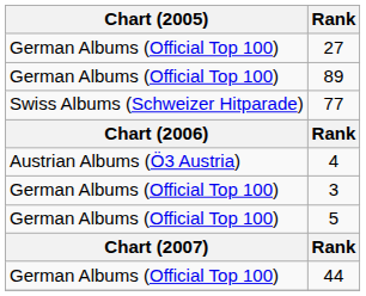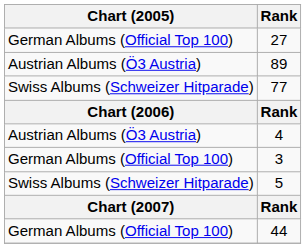 <table class="wikitable sortable">
 <tr>
 <th>Chart (2005)</th>
 <th>Rank</th>
 </tr>
 <tr>
 <td>German Albums (<a href='#'>Official Top 100</a>)</td>
 <td style="text-align:center;">27</td>
 </tr>
 <tr>
-<td>German Albums (<a href='#'>Official Top 100</a>)</td>
+<td>Austrian Albums (<a href='#'>Ö3 Austria</a>)</td>
 <td style="text-align:center;">89</td>
 </tr>
 <tr>
 <td>Swiss Albums (<a href='#'>Schweizer Hitparade</a>)</td>
 <td style="text-align:center;">77</td>
 </tr>
 <tr>
 <th>Chart (2006)</th>
 <th>Rank</th>
 </tr>
 <tr>
 <td>Austrian Albums (<a href='#'>Ö3 Austria</a>)</td>
 <td style="text-align:center;">4</td>
 </tr>
 <tr>
 <td>German Albums (<a href='#'>Official Top 100</a>)</td>
 <td style="text-align:center;">3</td>
 </tr>
 <tr>
-<td>German Albums (<a href='#'>Official Top 100</a>)</td>
+<td>Swiss Albums (<a href='#'>Schweizer Hitparade</a>)</td>
 <td style="text-align:center;">5</td>
 </tr>
 <tr>
 <th>Chart (2007)</th>
 <th>Rank</th>
 </tr>
 <tr>
 <td>German Albums (<a href='#'>Official Top 100</a>)</td>
 <td style="text-align:center;">44</td>
 </tr>
 <tr>
 </tr>
 </table>
